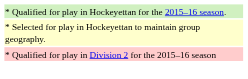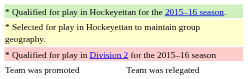 <table style="width: 350px">
 <tr style="background: #D0F0C0;">
 <td colspan=2><small> * Qualified for play in Hockeyettan for the <a href='#'>2015–16 season</a>.</small></td>
 </tr>
 <tr style="background: #FFFFCC;">
 <td colspan=2><small> * Selected for play in Hockeyettan to maintain group geography.</small></td>
 </tr>
 <tr style="background: #FFCCCC;">
 <td colspan=2><small> * Qualified for play in <a href='#'>Division 2</a> for the 2015–16 season</small></td>
 </tr>
+<tr>
+<td><small>  Team was promoted</small></td>
+<td><small>  Team was relegated</small></td>
+</tr>
 </table>
